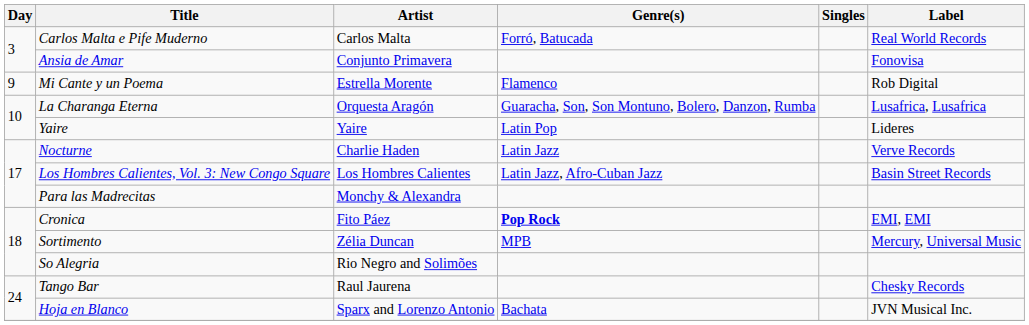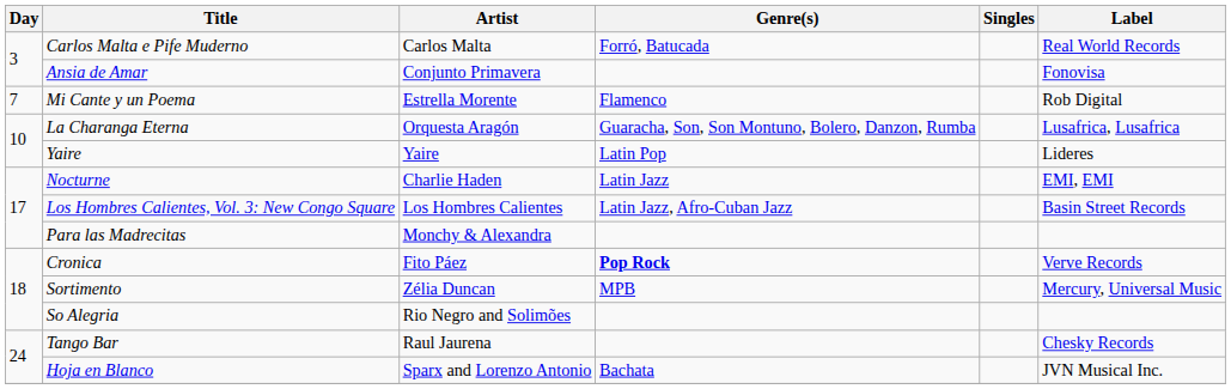 <table class="wikitable sortable" style="text-align: left;">
 <tr>
 <th>Day</th>
 <th>Title</th>
 <th>Artist</th>
 <th>Genre(s)</th>
 <th>Singles</th>
 <th>Label</th>
 </tr>
 <tr>
 <td rowspan="2">3</td>
 <td><em>Carlos Malta e Pife Muderno</em></td>
 <td>Carlos Malta</td>
 <td><a href='#'>Forró</a>, <a href='#'>Batucada</a></td>
 <td></td>
 <td><a href='#'>Real World Records</a></td>
 </tr>
 <tr>
 <td><em><a href='#'>Ansia de Amar</a></em></td>
 <td><a href='#'>Conjunto Primavera</a></td>
 <td></td>
 <td></td>
 <td><a href='#'>Fonovisa</a></td>
 </tr>
 <tr>
-<td>9</td>
+<td>7</td>
 <td><em>Mi Cante y un Poema</em></td>
 <td><a href='#'>Estrella Morente</a></td>
 <td><a href='#'>Flamenco</a></td>
 <td></td>
 <td>Rob Digital</td>
 </tr>
 <tr>
 <td rowspan="2">10</td>
 <td><em>La Charanga Eterna</em></td>
 <td><a href='#'>Orquesta Aragón</a></td>
 <td><a href='#'>Guaracha</a>, <a href='#'>Son</a>, <a href='#'>Son Montuno</a>, <a href='#'>Bolero</a>, <a href='#'>Danzon</a>, <a href='#'>Rumba</a></td>
 <td></td>
 <td><a href='#'>Lusafrica</a>, <a href='#'>Lusafrica</a></td>
 </tr>
 <tr>
 <td><em>Yaire</em></td>
 <td><a href='#'>Yaire</a></td>
 <td><a href='#'>Latin Pop</a></td>
 <td></td>
 <td>Lideres</td>
 </tr>
 <tr>
 <td rowspan="3">17</td>
 <td><em><a href='#'>Nocturne</a></em></td>
 <td><a href='#'>Charlie Haden</a></td>
 <td><a href='#'>Latin Jazz</a></td>
 <td></td>
-<td><a href='#'>Verve Records</a></td>
+<td><a href='#'>EMI</a>, <a href='#'>EMI</a></td>
 </tr>
 <tr>
 <td><em><a href='#'>Los Hombres Calientes, Vol. 3: New Congo Square</a></em></td>
 <td><a href='#'>Los Hombres Calientes</a></td>
 <td><a href='#'>Latin Jazz</a>, <a href='#'>Afro-Cuban Jazz</a></td>
 <td></td>
 <td><a href='#'>Basin Street Records</a></td>
 </tr>
 <tr>
 <td><em>Para las Madrecitas</em></td>
 <td><a href='#'>Monchy & Alexandra</a></td>
 <td></td>
 <td></td>
 <td></td>
 </tr>
 <tr>
 <td rowspan="3">18</td>
 <td><em>Cronica</em></td>
 <td><a href='#'>Fito Páez</a></td>
 <td><strong><a href='#'>Pop Rock</a></strong></td>
 <td></td>
-<td><a href='#'>EMI</a>, <a href='#'>EMI</a></td>
+<td><a href='#'>Verve Records</a></td>
 </tr>
 <tr>
 <td><em>Sortimento</em></td>
 <td><a href='#'>Zélia Duncan</a></td>
 <td><a href='#'>MPB</a></td>
 <td></td>
 <td><a href='#'>Mercury</a>, <a href='#'>Universal Music</a></td>
 </tr>
 <tr>
 <td><em>So Alegria</em></td>
 <td>Rio Negro and <a href='#'>Solimões</a></td>
 <td></td>
 <td></td>
 <td></td>
 </tr>
 <tr>
 <td rowspan="2">24</td>
 <td><em>Tango Bar</em></td>
 <td>Raul Jaurena</td>
 <td></td>
 <td></td>
 <td><a href='#'>Chesky Records</a></td>
 </tr>
 <tr>
 <td><em><a href='#'>Hoja en Blanco</a></em></td>
 <td><a href='#'>Sparx</a> and <a href='#'>Lorenzo Antonio</a></td>
 <td><a href='#'>Bachata</a></td>
 <td></td>
 <td>JVN Musical Inc.</td>
 </tr>
 <tr>
 </tr>
 </table>
